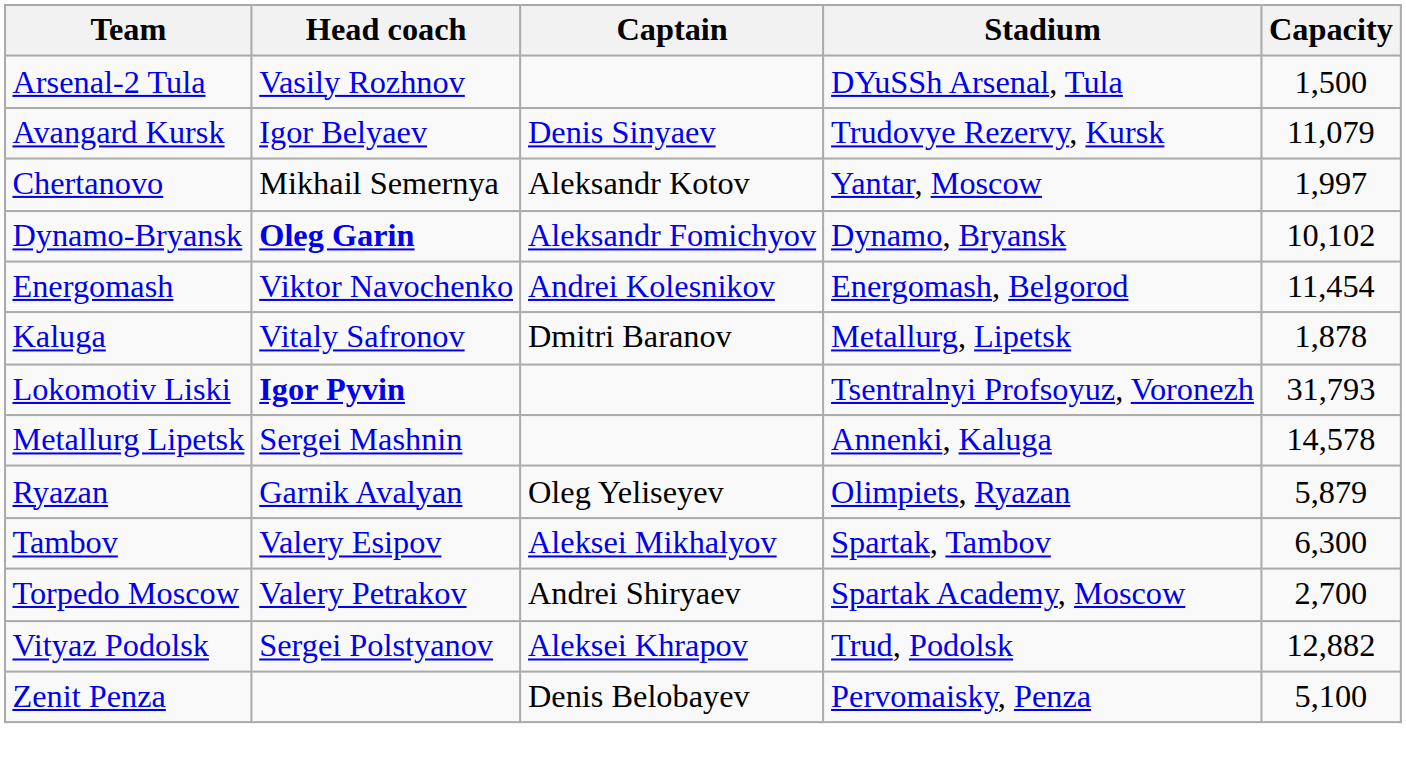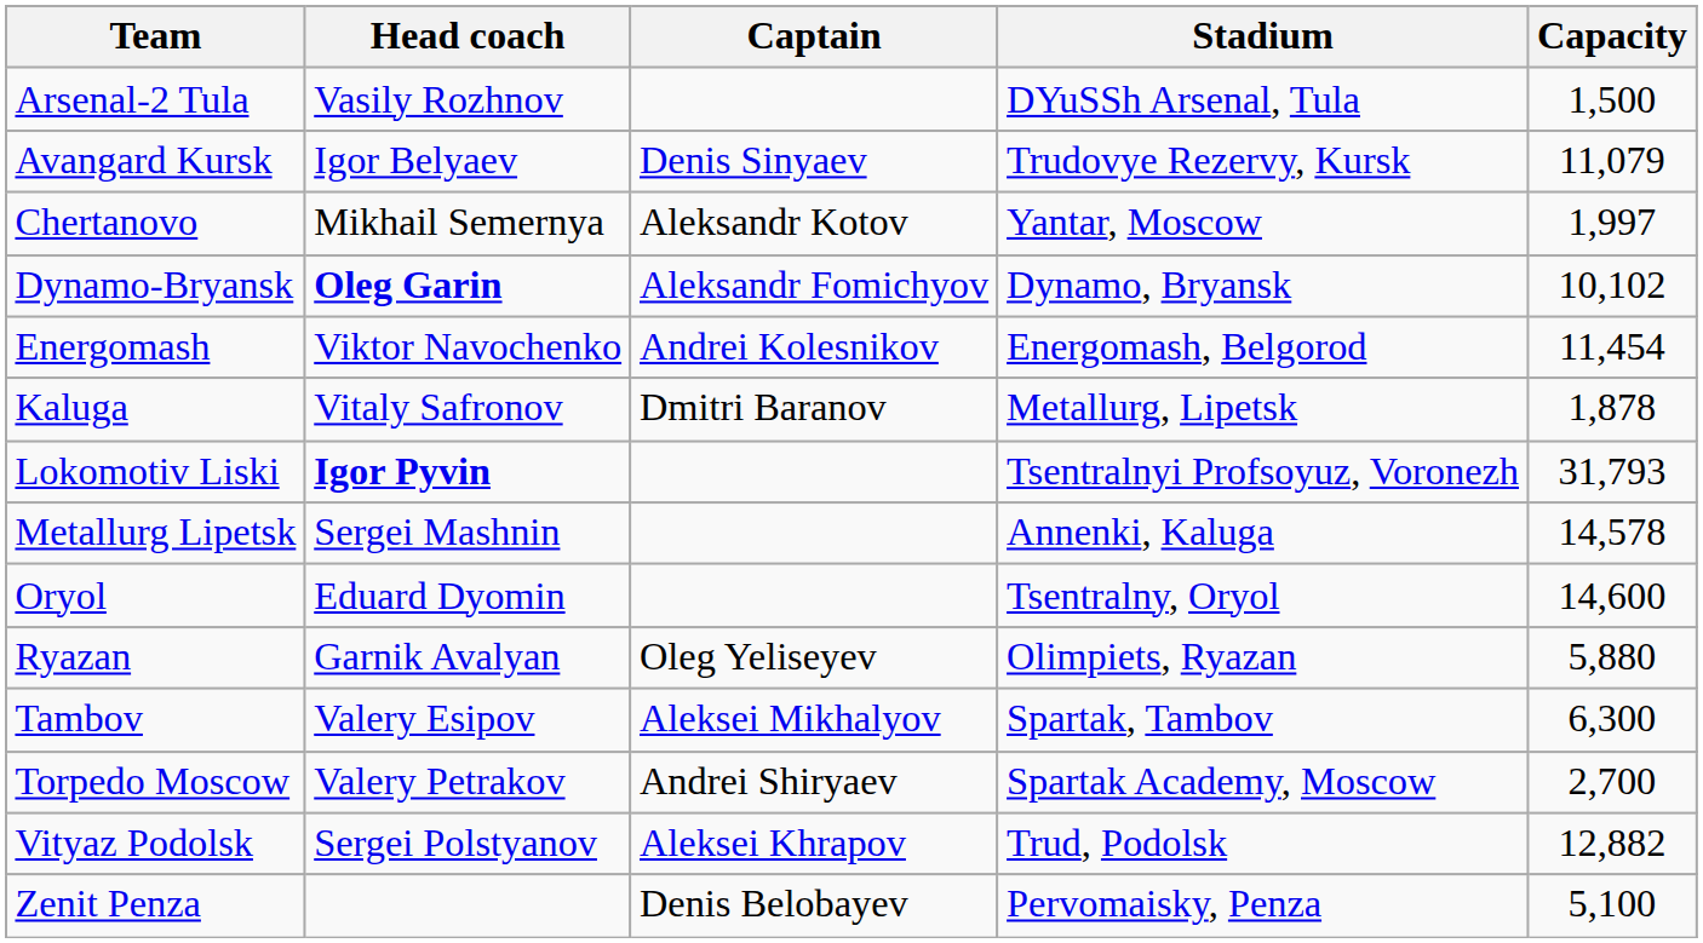 <table class="wikitable sortable" style="text-align:center">
 <tr>
 <th>Team</th>
 <th>Head coach</th>
 <th>Captain</th>
 <th>Stadium</th>
 <th>Capacity</th>
 </tr>
 <tr>
 <td align=left><a href='#'>Arsenal-2 Tula</a></td>
 <td align=left> <a href='#'>Vasily Rozhnov</a></td>
 <td></td>
 <td align=left><a href='#'>DYuSSh Arsenal</a>, <a href='#'>Tula</a></td>
 <td>1,500</td>
 </tr>
 <tr>
 <td align=left><a href='#'>Avangard Kursk</a></td>
 <td align=left> <a href='#'>Igor Belyaev</a></td>
 <td align=left> <a href='#'>Denis Sinyaev</a></td>
 <td align=left><a href='#'>Trudovye Rezervy</a>, <a href='#'>Kursk</a></td>
 <td>11,079</td>
 </tr>
 <tr>
 <td align=left><a href='#'>Chertanovo</a></td>
 <td align=left> Mikhail Semernya</td>
 <td align=left> Aleksandr Kotov</td>
 <td align=left><a href='#'>Yantar</a>, <a href='#'>Moscow</a></td>
 <td>1,997</td>
 </tr>
 <tr>
 <td align=left><a href='#'>Dynamo-Bryansk</a></td>
 <td align=left><strong> <a href='#'>Oleg Garin</a></strong></td>
 <td align=left> <a href='#'>Aleksandr Fomichyov</a></td>
 <td align=left><a href='#'>Dynamo</a>, <a href='#'>Bryansk</a></td>
 <td>10,102</td>
 </tr>
 <tr>
 <td align=left><a href='#'>Energomash</a></td>
 <td align=left> <a href='#'>Viktor Navochenko</a></td>
 <td align=left> <a href='#'>Andrei Kolesnikov</a></td>
 <td align=left><a href='#'>Energomash</a>, <a href='#'>Belgorod</a></td>
 <td>11,454</td>
 </tr>
 <tr>
 <td align=left><a href='#'>Kaluga</a></td>
 <td align=left> <a href='#'>Vitaly Safronov</a></td>
 <td align=left> Dmitri Baranov</td>
 <td align=left><a href='#'>Metallurg</a>, <a href='#'>Lipetsk</a></td>
 <td>1,878</td>
 </tr>
 <tr>
 <td align=left><a href='#'>Lokomotiv Liski</a></td>
 <td align=left><strong> <a href='#'>Igor Pyvin</a></strong></td>
 <td></td>
 <td align=left><a href='#'>Tsentralnyi Profsoyuz</a>, <a href='#'>Voronezh</a></td>
 <td>31,793</td>
 </tr>
 <tr>
 <td align=left><a href='#'>Metallurg Lipetsk</a></td>
 <td align=left> <a href='#'>Sergei Mashnin</a></td>
 <td></td>
 <td align=left><a href='#'>Annenki</a>, <a href='#'>Kaluga</a></td>
 <td>14,578</td>
 </tr>
 <tr>
+<td align=left><a href='#'>Oryol</a></td>
+<td align=left> <a href='#'>Eduard Dyomin</a></td>
+<td></td>
+<td align=left><a href='#'>Tsentralny</a>, <a href='#'>Oryol</a></td>
+<td>14,600</td>
+</tr>
+<tr>
 <td align=left><a href='#'>Ryazan</a></td>
 <td align=left> <a href='#'>Garnik Avalyan</a></td>
 <td align=left> Oleg Yeliseyev</td>
 <td align=left><a href='#'>Olimpiets</a>, <a href='#'>Ryazan</a></td>
-<td>5,879</td>
+<td>5,880</td>
 </tr>
 <tr>
 <td align=left><a href='#'>Tambov</a></td>
 <td align=left> <a href='#'>Valery Esipov</a></td>
 <td align=left> <a href='#'>Aleksei Mikhalyov</a></td>
 <td align=left><a href='#'>Spartak</a>, <a href='#'>Tambov</a></td>
 <td>6,300</td>
 </tr>
 <tr>
 <td align=left><a href='#'>Torpedo Moscow</a></td>
 <td align=left> <a href='#'>Valery Petrakov</a></td>
 <td align=left> Andrei Shiryaev</td>
 <td align=left><a href='#'>Spartak Academy</a>, <a href='#'>Moscow</a></td>
 <td>2,700</td>
 </tr>
 <tr>
 <td align=left><a href='#'>Vityaz Podolsk</a></td>
 <td align=left> <a href='#'>Sergei Polstyanov</a></td>
 <td align=left> <a href='#'>Aleksei Khrapov</a></td>
 <td align=left><a href='#'>Trud</a>, <a href='#'>Podolsk</a></td>
 <td>12,882</td>
 </tr>
 <tr>
 <td align=left><a href='#'>Zenit Penza</a></td>
 <td></td>
 <td align=left> Denis Belobayev</td>
 <td align=left><a href='#'>Pervomaisky</a>, <a href='#'>Penza</a></td>
 <td>5,100</td>
 </tr>
 </table>
